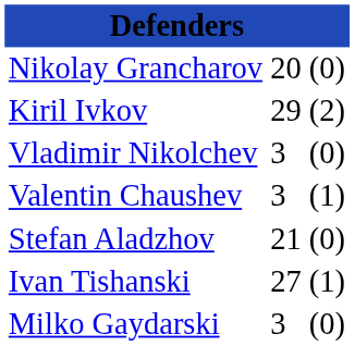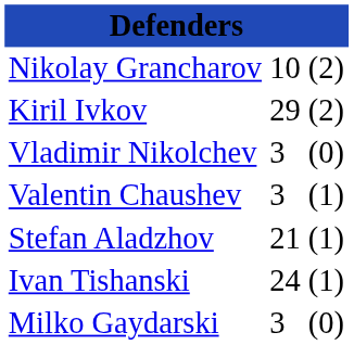 <table class="toccolours" border="0" cellpadding="2" cellspacing="0" align="left" style="margin:0.5em;">
 <tr>
 <th colspan="4" align="center" bgcolor="#2049B7"><span>Defenders</span></th>
 </tr>
 <tr>
 <td> <a href='#'>Nikolay Grancharov</a></td>
-<td>20</td>
-<td>(0)</td>
+<td>10</td>
+<td>(2)</td>
 </tr>
 <tr>
 <td> <a href='#'>Kiril Ivkov</a></td>
 <td>29</td>
 <td>(2)</td>
 </tr>
 <tr>
 <td> <a href='#'>Vladimir Nikolchev</a></td>
 <td>3</td>
 <td>(0)</td>
 </tr>
 <tr>
 <td> <a href='#'>Valentin Chaushev</a></td>
 <td>3</td>
 <td>(1)</td>
 </tr>
 <tr>
 <td> <a href='#'>Stefan Aladzhov</a></td>
 <td>21</td>
-<td>(0)</td>
+<td>(1)</td>
 </tr>
 <tr>
 <td> <a href='#'>Ivan Tishanski</a></td>
-<td>27</td>
+<td>24</td>
 <td>(1)</td>
 </tr>
 <tr>
 <td> <a href='#'>Milko Gaydarski</a></td>
 <td>3</td>
 <td>(0)</td>
 </tr>
 <tr>
 </tr>
 </table>
